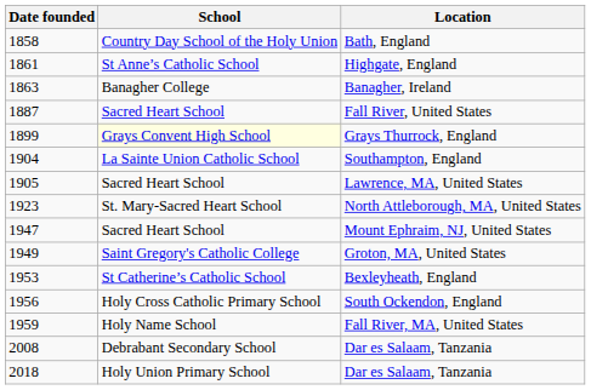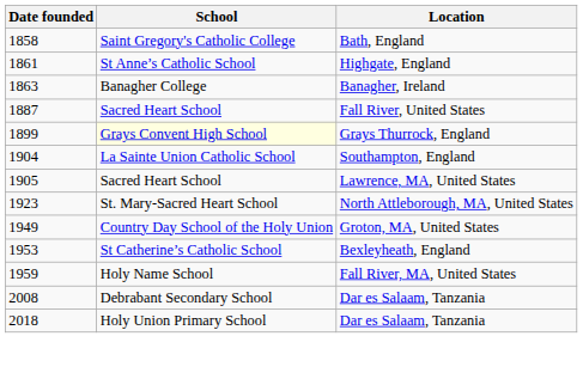 <table class="sortable wikitable">
 <tr>
 <th>Date founded</th>
 <th>School</th>
 <th>Location</th>
 </tr>
 <tr>
 <td>1858</td>
-<td><a href='#'>Country Day School of the Holy Union</a></td>
+<td><a href='#'>Saint Gregory's Catholic College</a></td>
 <td><a href='#'>Bath</a>, England</td>
 </tr>
 <tr>
 <td>1861</td>
 <td><a href='#'>St Anne’s Catholic School</a></td>
 <td><a href='#'>Highgate</a>, England</td>
 </tr>
 <tr>
 <td>1863</td>
 <td>Banagher College</td>
 <td><a href='#'>Banagher</a>, Ireland</td>
 </tr>
 <tr>
 <td>1887</td>
 <td><a href='#'>Sacred Heart School</a></td>
 <td><a href='#'>Fall River</a>, United States</td>
 </tr>
 <tr>
 <td>1899</td>
 <td style="background: lightyellow;"><a href='#'>Grays Convent High School</a></td>
 <td><a href='#'>Grays Thurrock</a>, England</td>
 </tr>
 <tr>
 <td>1904</td>
 <td><a href='#'>La Sainte Union Catholic School</a></td>
 <td><a href='#'>Southampton</a>, England</td>
 </tr>
 <tr>
 <td>1905</td>
 <td>Sacred Heart School</td>
 <td><a href='#'>Lawrence, MA</a>, United States</td>
 </tr>
 <tr>
 <td>1923</td>
 <td>St. Mary-Sacred Heart School</td>
 <td><a href='#'>North Attleborough, MA</a>, United States</td>
 </tr>
 <tr>
-<td>1947</td>
-<td>Sacred Heart School</td>
-<td><a href='#'>Mount Ephraim, NJ</a>, United States</td>
-</tr>
-<tr>
 <td>1949</td>
-<td><a href='#'>Saint Gregory's Catholic College</a></td>
+<td><a href='#'>Country Day School of the Holy Union</a></td>
 <td><a href='#'>Groton, MA</a>, United States</td>
 </tr>
 <tr>
 <td>1953</td>
 <td><a href='#'>St Catherine’s Catholic School</a></td>
 <td><a href='#'>Bexleyheath</a>, England</td>
-</tr>
-<tr>
-<td>1956</td>
-<td>Holy Cross Catholic Primary School</td>
-<td><a href='#'>South Ockendon</a>, England</td>
 </tr>
 <tr>
 <td>1959</td>
 <td>Holy Name School</td>
 <td><a href='#'>Fall River, MA</a>, United States</td>
 </tr>
 <tr>
 <td>2008</td>
 <td>Debrabant Secondary School</td>
 <td><a href='#'>Dar es Salaam</a>, Tanzania</td>
 </tr>
 <tr>
 <td>2018</td>
 <td>Holy Union Primary School</td>
 <td><a href='#'>Dar es Salaam</a>, Tanzania</td>
 </tr>
 </table>
